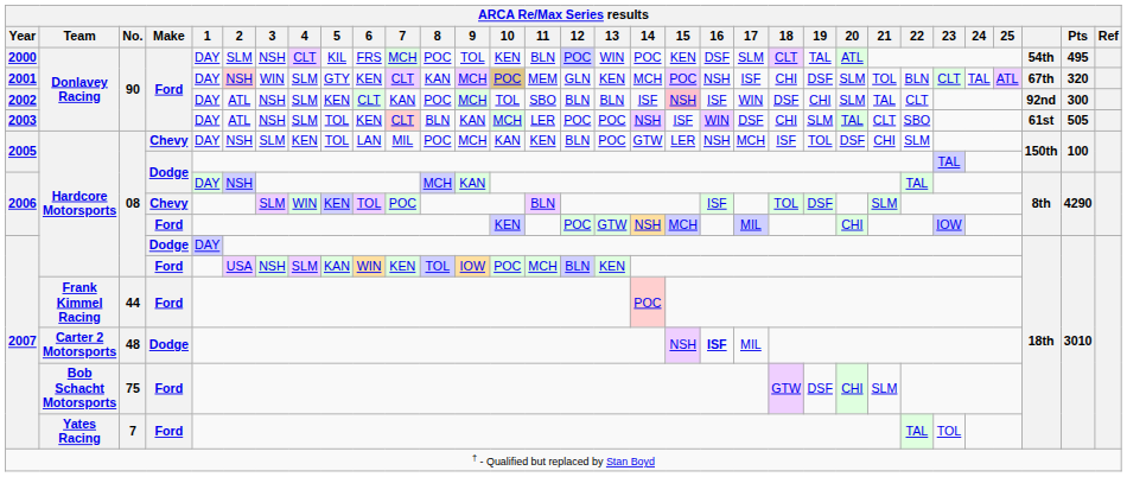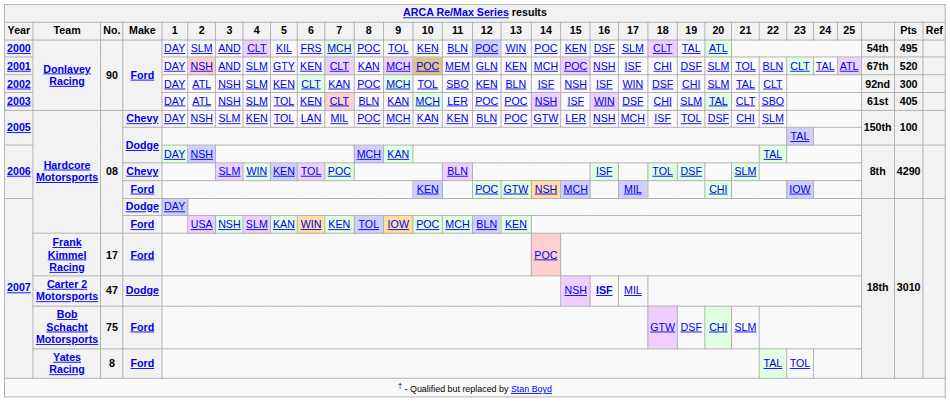 <table class="wikitable" style="text-align:center; font-size:75%">
 <tr>
 <th colspan=44><a href='#'>ARCA Re/Max Series</a> results</th>
 </tr>
 <tr>
 <th>Year</th>
 <th>Team</th>
 <th>No.</th>
 <th>Make</th>
 <th>1</th>
 <th>2</th>
 <th>3</th>
 <th>4</th>
 <th>5</th>
 <th>6</th>
 <th>7</th>
 <th>8</th>
 <th>9</th>
 <th>10</th>
 <th>11</th>
 <th>12</th>
 <th>13</th>
 <th>14</th>
 <th>15</th>
 <th>16</th>
 <th>17</th>
 <th>18</th>
 <th>19</th>
 <th>20</th>
 <th>21</th>
 <th>22</th>
 <th>23</th>
 <th>24</th>
 <th>25</th>
 <th></th>
 <th>Pts</th>
 <th>Ref</th>
 </tr>
 <tr>
 <th><a href='#'>2000</a></th>
 <th rowspan=4><a href='#'>Donlavey Racing</a></th>
 <th rowspan=4>90</th>
 <th rowspan=4><a href='#'>Ford</a></th>
 <td><a href='#'>DAY</a></td>
 <td><a href='#'>SLM</a></td>
-<td><a href='#'>NSH</a></td>
+<td><a href='#'>AND</a></td>
 <td style="background:#EFCFFF;"><a href='#'>CLT</a><br></td>
 <td><a href='#'>KIL</a></td>
 <td><a href='#'>FRS</a></td>
 <td style="background:#DFFFDF;"><a href='#'>MCH</a><br></td>
 <td><a href='#'>POC</a></td>
 <td><a href='#'>TOL</a></td>
 <td><a href='#'>KEN</a></td>
 <td><a href='#'>BLN</a></td>
 <td style="background:#CFCFFF;"><a href='#'>POC</a><br></td>
 <td><a href='#'>WIN</a></td>
 <td><a href='#'>POC</a></td>
 <td><a href='#'>KEN</a></td>
 <td><a href='#'>DSF</a></td>
 <td><a href='#'>SLM</a></td>
 <td style="background:#EFCFFF;"><a href='#'>CLT</a><br></td>
 <td><a href='#'>TAL</a></td>
 <td style="background:#DFFFDF;"><a href='#'>ATL</a><br></td>
 <td colspan=5></td>
 <th>54th</th>
 <th>495</th>
 <th></th>
 </tr>
 <tr>
 <th><a href='#'>2001</a></th>
 <td><a href='#'>DAY</a></td>
 <td style="background:#FFCFCF;"><a href='#'>NSH</a><br></td>
-<td><a href='#'>WIN</a></td>
+<td><a href='#'>AND</a></td>
 <td><a href='#'>SLM</a></td>
 <td><a href='#'>GTY</a></td>
 <td><a href='#'>KEN</a></td>
 <td style="background:#EFCFFF;"><a href='#'>CLT</a><br></td>
 <td><a href='#'>KAN</a></td>
 <td style="background:#EFCFFF;"><a href='#'>MCH</a><br></td>
 <td style="background:#DFC484;"><a href='#'>POC</a><br></td>
 <td><a href='#'>MEM</a></td>
 <td><a href='#'>GLN</a></td>
 <td><a href='#'>KEN</a></td>
 <td><a href='#'>MCH</a></td>
 <td style="background:#EFCFFF;"><a href='#'>POC</a><br></td>
 <td><a href='#'>NSH</a></td>
 <td><a href='#'>ISF</a></td>
 <td><a href='#'>CHI</a></td>
 <td><a href='#'>DSF</a></td>
 <td><a href='#'>SLM</a></td>
 <td><a href='#'>TOL</a></td>
 <td><a href='#'>BLN</a></td>
 <td style="background:#DFFFDF;"><a href='#'>CLT</a><br></td>
 <td><a href='#'>TAL</a></td>
 <td style="background:#EFCFFF;"><a href='#'>ATL</a><br></td>
 <th>67th</th>
-<th>320</th>
+<th>520</th>
 <th></th>
 </tr>
 <tr>
 <th><a href='#'>2002</a></th>
 <td><a href='#'>DAY</a></td>
 <td><a href='#'>ATL</a></td>
 <td><a href='#'>NSH</a></td>
 <td><a href='#'>SLM</a></td>
 <td><a href='#'>KEN</a></td>
 <td style="background:#DFFFDF;"><a href='#'>CLT</a><br></td>
 <td><a href='#'>KAN</a></td>
 <td><a href='#'>POC</a></td>
 <td style="background:#DFFFDF;"><a href='#'>MCH</a><br></td>
 <td><a href='#'>TOL</a></td>
 <td><a href='#'>SBO</a></td>
-<td><a href='#'>BLN</a></td>
+<td><a href='#'>KEN</a></td>
 <td><a href='#'>BLN</a></td>
 <td><a href='#'>ISF</a></td>
-<td style="background: pink;"><a href='#'>NSH</a></td>
+<td><a href='#'>NSH</a></td>
 <td><a href='#'>ISF</a></td>
 <td><a href='#'>WIN</a></td>
 <td><a href='#'>DSF</a></td>
 <td><a href='#'>CHI</a></td>
 <td><a href='#'>SLM</a></td>
 <td><a href='#'>TAL</a></td>
 <td><a href='#'>CLT</a></td>
 <td colspan=3></td>
 <th>92nd</th>
 <th>300</th>
 <th></th>
 </tr>
 <tr>
 <th><a href='#'>2003</a></th>
 <td><a href='#'>DAY</a></td>
 <td><a href='#'>ATL</a></td>
 <td><a href='#'>NSH</a></td>
 <td><a href='#'>SLM</a></td>
 <td><a href='#'>TOL</a></td>
 <td><a href='#'>KEN</a></td>
 <td style="background:#FFCFCF;"><a href='#'>CLT</a><br></td>
 <td><a href='#'>BLN</a></td>
 <td><a href='#'>KAN</a></td>
 <td style="background:#DFFFDF;"><a href='#'>MCH</a><br></td>
 <td><a href='#'>LER</a></td>
 <td><a href='#'>POC</a></td>
 <td><a href='#'>POC</a></td>
 <td style="background:#EFCFFF;"><a href='#'>NSH</a><br></td>
 <td><a href='#'>ISF</a></td>
 <td style="background:#EFCFFF;"><a href='#'>WIN</a><br></td>
 <td><a href='#'>DSF</a></td>
 <td><a href='#'>CHI</a></td>
 <td><a href='#'>SLM</a></td>
 <td style="background:#DFFFDF;"><a href='#'>TAL</a><br></td>
 <td><a href='#'>CLT</a></td>
 <td><a href='#'>SBO</a></td>
 <td colspan=3></td>
 <th>61st</th>
-<th>505</th>
+<th>405</th>
 <th></th>
 </tr>
 <tr>
 <th rowspan=2><a href='#'>2005</a></th>
 <th rowspan=7><a href='#'>Hardcore Motorsports</a></th>
 <th rowspan=7>08</th>
 <th><a href='#'>Chevy</a></th>
 <td><a href='#'>DAY</a></td>
 <td><a href='#'>NSH</a></td>
 <td><a href='#'>SLM</a></td>
 <td><a href='#'>KEN</a></td>
 <td><a href='#'>TOL</a></td>
 <td><a href='#'>LAN</a></td>
 <td><a href='#'>MIL</a></td>
 <td><a href='#'>POC</a></td>
 <td><a href='#'>MCH</a></td>
 <td><a href='#'>KAN</a></td>
 <td><a href='#'>KEN</a></td>
 <td><a href='#'>BLN</a></td>
 <td><a href='#'>POC</a></td>
 <td><a href='#'>GTW</a></td>
 <td><a href='#'>LER</a></td>
 <td><a href='#'>NSH</a></td>
 <td><a href='#'>MCH</a></td>
 <td><a href='#'>ISF</a></td>
 <td><a href='#'>TOL</a></td>
 <td><a href='#'>DSF</a></td>
 <td><a href='#'>CHI</a></td>
 <td style="background:#FFFFFF;"><a href='#'>SLM</a><br></td>
 <td colspan=3></td>
 <th rowspan=2>150th</th>
 <th rowspan=2>100</th>
 <th rowspan=2></th>
 </tr>
 <tr>
 <th rowspan=2><a href='#'>Dodge</a></th>
 <td colspan=22></td>
 <td style="background:#CFCFFF;"><a href='#'>TAL</a><br></td>
 <td colspan=2></td>
 </tr>
 <tr>
 <th rowspan=3><a href='#'>2006</a></th>
 <td style="background:#DFFFDF;"><a href='#'>DAY</a><br></td>
 <td style="background:#CFCFFF;"><a href='#'>NSH</a><br></td>
 <td colspan=5></td>
 <td style="background:#CFCFFF;"><a href='#'>MCH</a><br></td>
 <td style="background:#DFFFDF;"><a href='#'>KAN</a><br></td>
 <td colspan=12></td>
 <td style="background:#DFFFDF;"><a href='#'>TAL</a><br></td>
 <td colspan=3></td>
 <th rowspan=3>8th</th>
 <th rowspan=3>4290</th>
 <th rowspan=3></th>
 </tr>
 <tr>
 <th><a href='#'>Chevy</a></th>
 <td colspan=2></td>
 <td style="background:#EFCFFF;"><a href='#'>SLM</a><br></td>
 <td style="background:#DFFFDF;"><a href='#'>WIN</a><br></td>
 <td style="background:#CFCFFF;"><a href='#'>KEN</a><br></td>
 <td style="background:#EFCFFF;"><a href='#'>TOL</a><br></td>
 <td style="background:#DFFFDF;"><a href='#'>POC</a><br></td>
 <td colspan=3></td>
 <td style="background:#EFCFFF;"><a href='#'>BLN</a><br></td>
 <td colspan=4></td>
 <td style="background:#DFFFDF;"><a href='#'>ISF</a><br></td>
 <td></td>
 <td style="background:#DFFFDF;"><a href='#'>TOL</a><br></td>
 <td style="background:#DFFFDF;"><a href='#'>DSF</a><br></td>
 <td></td>
 <td style="background:#DFFFDF;"><a href='#'>SLM</a><br></td>
 <td colspan=4></td>
 </tr>
 <tr>
 <th><a href='#'>Ford</a></th>
 <td colspan=9></td>
 <td style="background:#CFCFFF;"><a href='#'>KEN</a><br></td>
 <td></td>
 <td style="background:#DFFFDF;"><a href='#'>POC</a><br></td>
 <td style="background:#DFFFDF;"><a href='#'>GTW</a><br></td>
 <td style="background:#FFDF9F;"><a href='#'>NSH</a><br></td>
 <td style="background:#CFCFFF;"><a href='#'>MCH</a><br></td>
 <td></td>
 <td style="background:#CFCFFF;"><a href='#'>MIL</a><br></td>
 <td colspan=2></td>
 <td style="background:#DFFFDF;"><a href='#'>CHI</a><br></td>
 <td colspan=2></td>
 <td style="background:#CFCFFF;"><a href='#'>IOW</a><br></td>
 <td colspan=2></td>
 </tr>
 <tr>
 <th rowspan=6><a href='#'>2007</a></th>
 <th><a href='#'>Dodge</a></th>
 <td style="background:#CFCFFF;"><a href='#'>DAY</a><br></td>
 <td colspan=24></td>
 <th rowspan=6>18th</th>
 <th rowspan=6>3010</th>
 <th rowspan=6></th>
 </tr>
 <tr>
 <th><a href='#'>Ford</a></th>
 <td></td>
 <td style="background:#EFCFFF;"><a href='#'>USA</a><br></td>
 <td style="background:#DFFFDF;"><a href='#'>NSH</a><br></td>
 <td style="background:#EFCFFF;"><a href='#'>SLM</a><br></td>
 <td style="background:#DFFFDF;"><a href='#'>KAN</a><br></td>
 <td style="background:#FFDF9F;"><a href='#'>WIN</a><br></td>
 <td style="background:#DFFFDF;"><a href='#'>KEN</a><br></td>
 <td style="background:#CFCFFF;"><a href='#'>TOL</a><br></td>
 <td style="background:#FFDF9F;"><a href='#'>IOW</a><br></td>
 <td style="background:#DFFFDF;"><a href='#'>POC</a><br></td>
 <td style="background:#DFFFDF;"><a href='#'>MCH</a><br></td>
 <td style="background:#CFCFFF;"><a href='#'>BLN</a><br></td>
 <td style="background:#DFFFDF;"><a href='#'>KEN</a><br></td>
 <td colspan=12></td>
 </tr>
 <tr>
 <th><a href='#'>Frank Kimmel Racing</a></th>
-<th>44</th>
+<th>17</th>
 <th><a href='#'>Ford</a></th>
 <td colspan=13></td>
 <td style="background:#FFCFCF;"><a href='#'>POC</a><br></td>
 <td colspan=11></td>
 </tr>
 <tr>
 <th><a href='#'>Carter 2 Motorsports</a></th>
-<th>48</th>
+<th>47</th>
 <th><a href='#'>Dodge</a></th>
 <td colspan=14></td>
 <td style="background:#EFCFFF;"><a href='#'>NSH</a><br></td>
 <td><strong><a href='#'>ISF</a></strong></td>
 <td><a href='#'>MIL</a></td>
 <td colspan=8></td>
 </tr>
 <tr>
 <th><a href='#'>Bob Schacht Motorsports</a></th>
 <th>75</th>
 <th><a href='#'>Ford</a></th>
 <td colspan=17></td>
 <td style="background:#EFCFFF;"><a href='#'>GTW</a><br></td>
 <td><a href='#'>DSF</a></td>
 <td style="background:#DFFFDF;"><a href='#'>CHI</a><br></td>
 <td><a href='#'>SLM</a></td>
 <td colspan=4></td>
 </tr>
 <tr>
 <th><a href='#'>Yates Racing</a></th>
-<th>7</th>
+<th>8</th>
 <th><a href='#'>Ford</a></th>
 <td colspan=21></td>
 <td style="background:#DFFFDF;"><a href='#'>TAL</a><br></td>
 <td><a href='#'>TOL</a></td>
 <td colspan=2></td>
 </tr>
 <tr>
 <td colspan=32><small><sup>†</sup> - Qualified but replaced by <a href='#'>Stan Boyd</a></small></td>
 </tr>
 </table>
